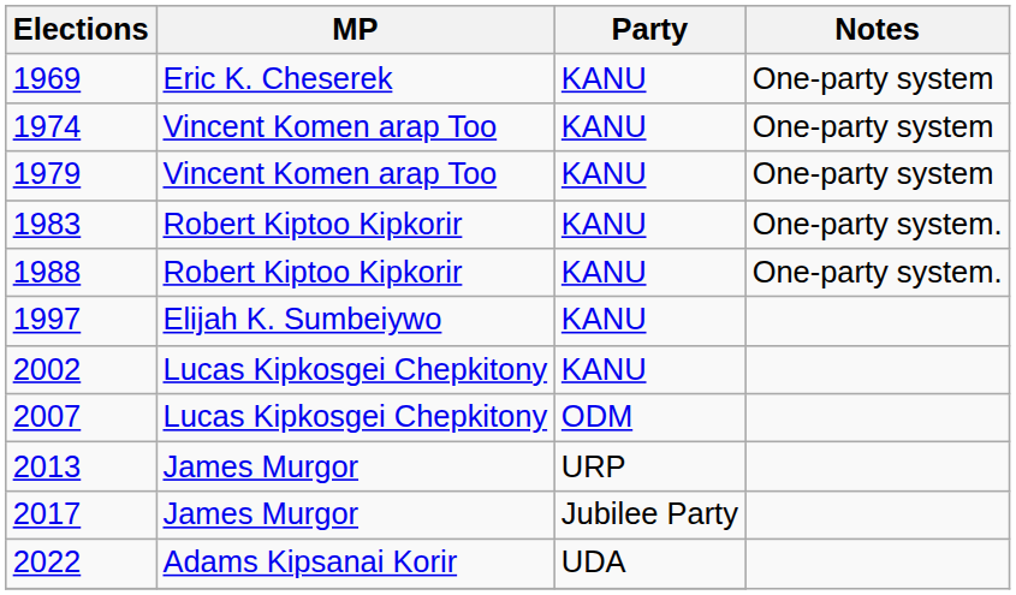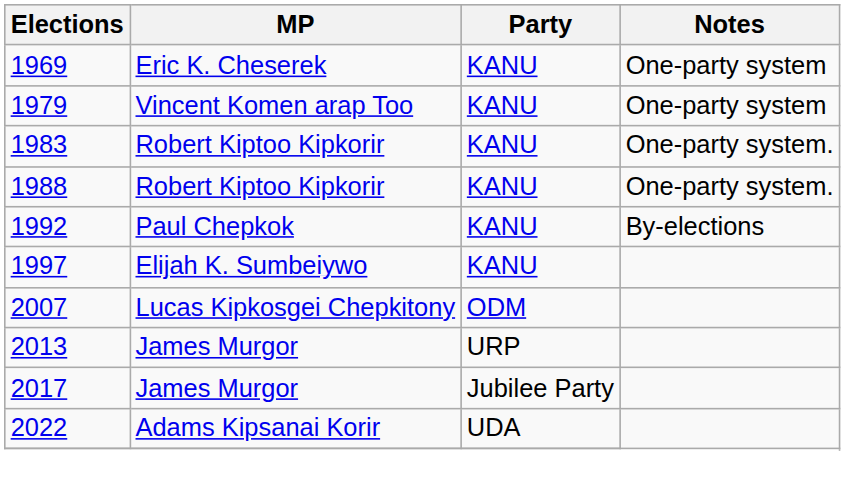 <table class="wikitable">
 <tr>
 <th>Elections</th>
 <th>MP </th>
 <th>Party</th>
 <th>Notes</th>
 </tr>
 <tr>
 <td><a href='#'>1969</a></td>
 <td><a href='#'>Eric K. Cheserek</a></td>
-<td><a href='#'>KANU</a></td>
-<td>One-party system</td>
-</tr>
-<tr>
-<td><a href='#'>1974</a></td>
-<td><a href='#'>Vincent Komen arap Too</a></td>
 <td><a href='#'>KANU</a></td>
 <td>One-party system</td>
 </tr>
 <tr>
 <td><a href='#'>1979</a></td>
 <td><a href='#'>Vincent Komen arap Too</a></td>
 <td><a href='#'>KANU</a></td>
 <td>One-party system</td>
 </tr>
 <tr>
 <td><a href='#'>1983</a></td>
 <td><a href='#'>Robert Kiptoo Kipkorir</a></td>
 <td><a href='#'>KANU</a></td>
 <td>One-party system.</td>
 </tr>
 <tr>
 <td><a href='#'>1988</a></td>
 <td><a href='#'>Robert Kiptoo Kipkorir</a></td>
 <td><a href='#'>KANU</a></td>
 <td>One-party system.</td>
 </tr>
 <tr>
+<td><a href='#'>1992</a></td>
+<td><a href='#'>Paul Chepkok</a></td>
+<td><a href='#'>KANU</a></td>
+<td>By-elections</td>
+</tr>
+<tr>
 <td><a href='#'>1997</a></td>
 <td><a href='#'>Elijah K. Sumbeiywo</a></td>
-<td><a href='#'>KANU</a></td>
-<td></td>
-</tr>
-<tr>
-<td><a href='#'>2002</a></td>
-<td><a href='#'>Lucas Kipkosgei Chepkitony</a></td>
 <td><a href='#'>KANU</a></td>
 <td></td>
 </tr>
 <tr>
 <td><a href='#'>2007</a></td>
 <td><a href='#'>Lucas Kipkosgei Chepkitony</a></td>
 <td><a href='#'>ODM</a></td>
 <td></td>
 </tr>
 <tr>
 <td><a href='#'>2013</a></td>
 <td><a href='#'>James Murgor</a></td>
 <td>URP</td>
 <td></td>
 </tr>
 <tr>
 <td><a href='#'>2017</a></td>
 <td><a href='#'>James Murgor</a></td>
 <td>Jubilee Party</td>
 <td></td>
 </tr>
 <tr>
 <td><a href='#'>2022</a></td>
 <td><a href='#'>Adams Kipsanai Korir</a></td>
 <td>UDA</td>
 </tr>
 <tr>
 </tr>
 </table>
